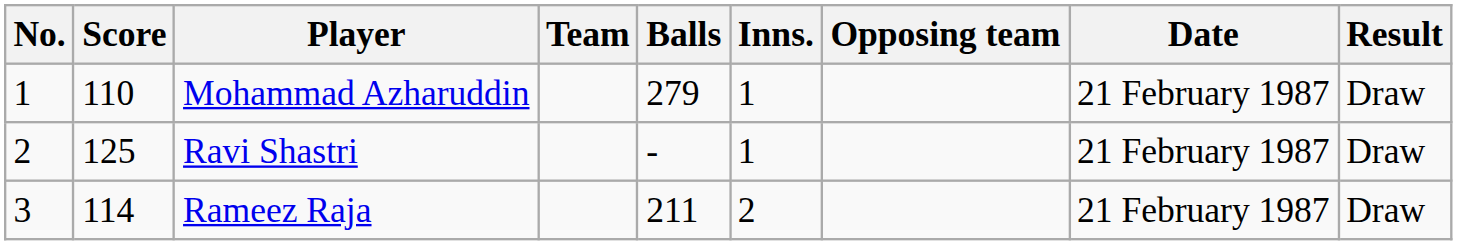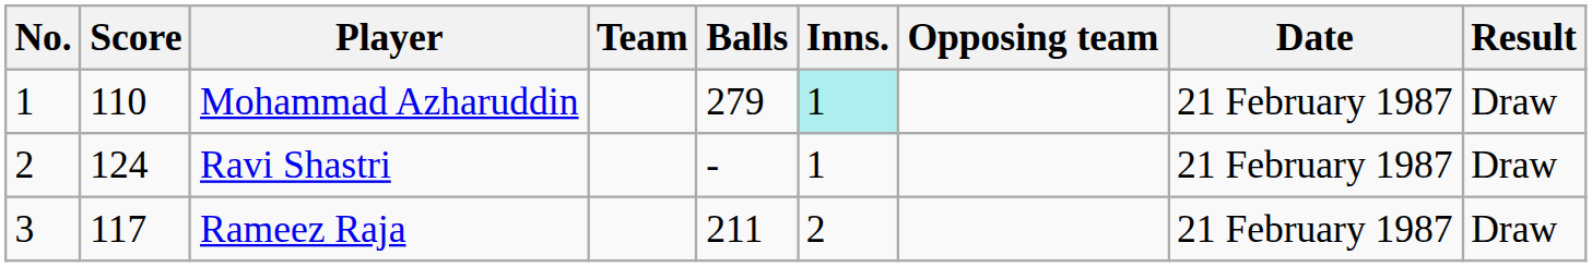 <table class="wikitable sortable" style="font-size:95%">
 <tr>
 <th>No.</th>
 <th>Score</th>
 <th>Player</th>
 <th>Team</th>
 <th>Balls</th>
 <th>Inns.</th>
 <th>Opposing team</th>
 <th>Date</th>
 <th>Result</th>
 </tr>
 <tr>
 <td>1</td>
 <td>110</td>
 <td><a href='#'>Mohammad Azharuddin</a></td>
 <td></td>
 <td>279</td>
-<td>1</td>
+<td style="background: paleturquoise;">1</td>
 <td></td>
 <td>21 February 1987</td>
 <td>Draw</td>
 </tr>
 <tr>
 <td>2</td>
-<td>125</td>
+<td>124</td>
 <td><a href='#'>Ravi Shastri</a></td>
 <td></td>
 <td>-</td>
 <td>1</td>
 <td></td>
 <td>21 February 1987</td>
 <td>Draw</td>
 </tr>
 <tr>
 <td>3</td>
-<td>114</td>
+<td>117</td>
 <td><a href='#'>Rameez Raja</a></td>
 <td></td>
 <td>211</td>
 <td>2</td>
 <td></td>
 <td>21 February 1987</td>
 <td>Draw</td>
 </tr>
 </table>
